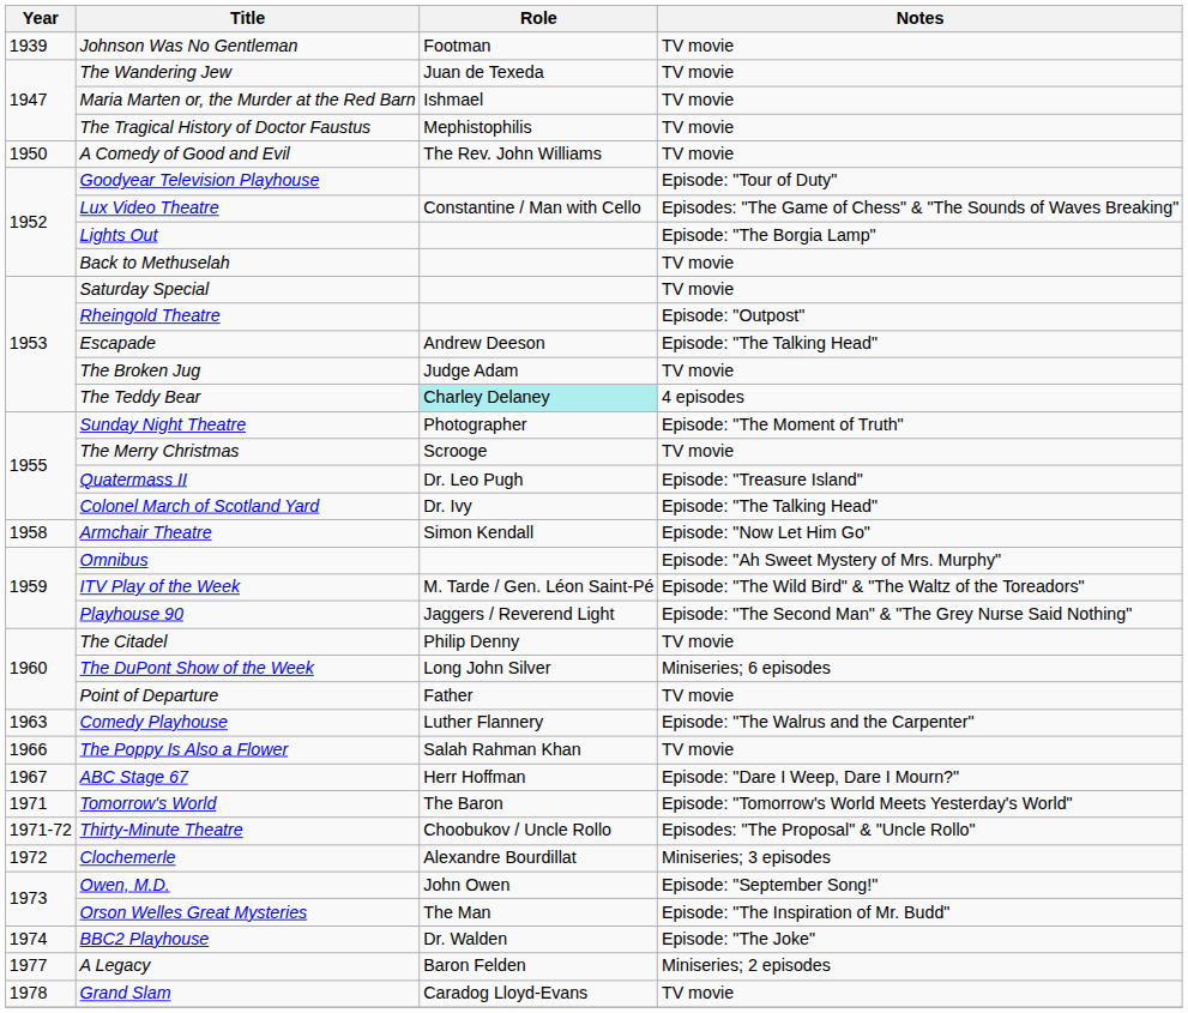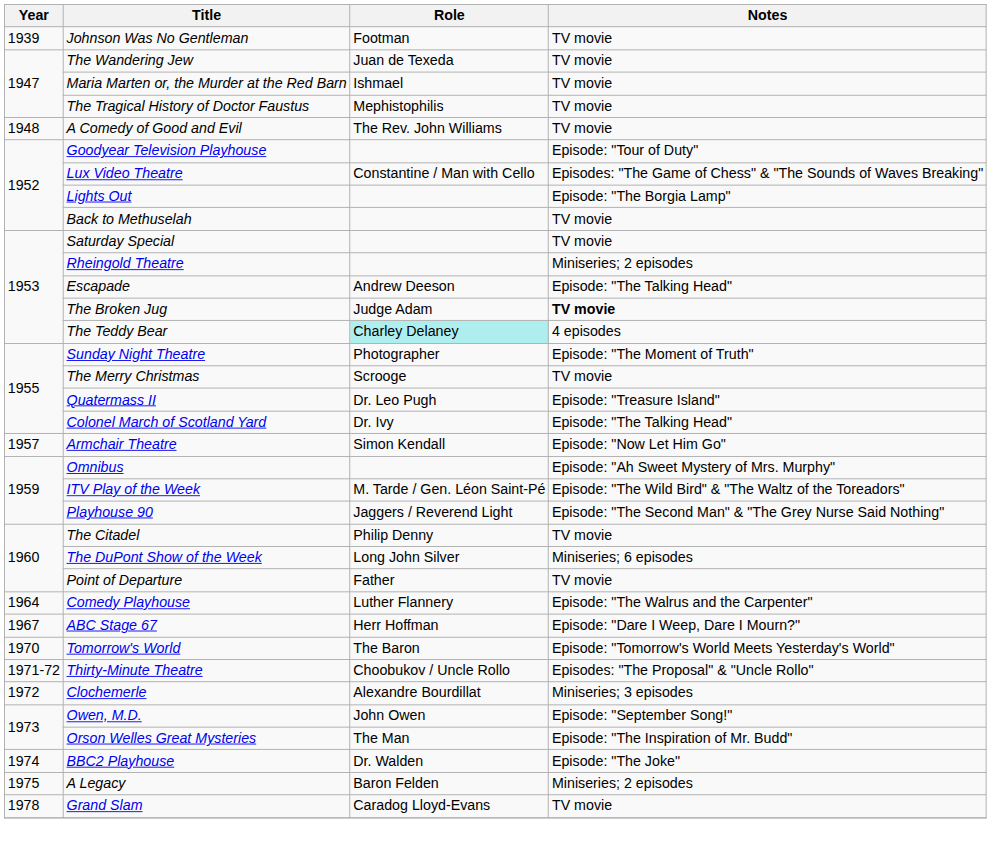 <table class="wikitable">
 <tr>
 <th>Year</th>
 <th>Title</th>
 <th>Role</th>
 <th>Notes</th>
 </tr>
 <tr>
 <td>1939</td>
 <td><em>Johnson Was No Gentleman</em></td>
 <td>Footman</td>
 <td>TV movie</td>
 </tr>
 <tr>
 <td rowspan="3">1947</td>
 <td><em>The Wandering Jew</em></td>
 <td>Juan de Texeda</td>
 <td>TV movie</td>
 </tr>
 <tr>
 <td><em>Maria Marten or, the Murder at the Red Barn</em></td>
 <td>Ishmael</td>
 <td>TV movie</td>
 </tr>
 <tr>
 <td><em>The Tragical History of Doctor Faustus</em></td>
 <td>Mephistophilis</td>
 <td>TV movie</td>
 </tr>
 <tr>
-<td>1950</td>
+<td>1948</td>
 <td><em>A Comedy of Good and Evil</em></td>
 <td>The Rev. John Williams</td>
 <td>TV movie</td>
 </tr>
 <tr>
 <td rowspan="4">1952</td>
 <td><em><a href='#'>Goodyear Television Playhouse</a></em></td>
 <td></td>
 <td>Episode: "Tour of Duty"</td>
 </tr>
 <tr>
 <td><em><a href='#'>Lux Video Theatre</a></em></td>
 <td>Constantine / Man with Cello</td>
 <td>Episodes: "The Game of Chess" & "The Sounds of Waves Breaking"</td>
 </tr>
 <tr>
 <td><a href='#'><em>Lights Out</em></a></td>
 <td></td>
 <td>Episode: "The Borgia Lamp"</td>
 </tr>
 <tr>
 <td><em>Back to Methuselah</em></td>
 <td></td>
 <td>TV movie</td>
 </tr>
 <tr>
 <td rowspan="5">1953</td>
 <td><em>Saturday Special</em></td>
 <td></td>
 <td>TV movie</td>
 </tr>
 <tr>
 <td><em><a href='#'>Rheingold Theatre</a></em></td>
 <td></td>
-<td>Episode: "Outpost"</td>
+<td>Miniseries; 2 episodes</td>
 </tr>
 <tr>
 <td><em>Escapade</em></td>
 <td>Andrew Deeson</td>
 <td>Episode: "The Talking Head"</td>
 </tr>
 <tr>
 <td><em>The Broken Jug</em></td>
 <td>Judge Adam</td>
-<td>TV movie</td>
+<td><strong>TV movie</strong></td>
 </tr>
 <tr>
 <td><em>The Teddy Bear</em></td>
 <td style="background: paleturquoise;">Charley Delaney</td>
 <td>4 episodes</td>
 </tr>
 <tr>
 <td rowspan="4">1955</td>
 <td><em><a href='#'>Sunday Night Theatre</a></em></td>
 <td>Photographer</td>
 <td>Episode: "The Moment of Truth"</td>
 </tr>
 <tr>
 <td><em>The Merry Christmas</em></td>
 <td>Scrooge</td>
 <td>TV movie</td>
 </tr>
 <tr>
 <td><em><a href='#'>Quatermass II</a></em></td>
 <td>Dr. Leo Pugh</td>
 <td>Episode: "Treasure Island"</td>
 </tr>
 <tr>
 <td><em><a href='#'>Colonel March of Scotland Yard</a></em></td>
 <td>Dr. Ivy</td>
 <td>Episode: "The Talking Head"</td>
 </tr>
 <tr>
-<td>1958</td>
+<td>1957</td>
 <td><em><a href='#'>Armchair Theatre</a></em></td>
 <td>Simon Kendall</td>
 <td>Episode: "Now Let Him Go"</td>
 </tr>
 <tr>
 <td rowspan="3">1959</td>
 <td><a href='#'><em>Omnibus</em></a></td>
 <td></td>
 <td>Episode: "Ah Sweet Mystery of Mrs. Murphy"</td>
 </tr>
 <tr>
 <td><em><a href='#'>ITV Play of the Week</a></em></td>
 <td>M. Tarde / Gen. Léon Saint-Pé</td>
 <td>Episode: "The Wild Bird" & "The Waltz of the Toreadors"</td>
 </tr>
 <tr>
 <td><em><a href='#'>Playhouse 90</a></em></td>
 <td>Jaggers / Reverend Light</td>
 <td>Episode: "The Second Man" & "The Grey Nurse Said Nothing"</td>
 </tr>
 <tr>
 <td rowspan="3">1960</td>
 <td><em>The Citadel</em></td>
 <td>Philip Denny</td>
 <td>TV movie</td>
 </tr>
 <tr>
 <td><em><a href='#'>The DuPont Show of the Week</a></em></td>
 <td>Long John Silver</td>
 <td>Miniseries; 6 episodes</td>
 </tr>
 <tr>
 <td><em>Point of Departure</em></td>
 <td>Father</td>
 <td>TV movie</td>
 </tr>
 <tr>
-<td>1963</td>
+<td>1964</td>
 <td><em><a href='#'>Comedy Playhouse</a></em></td>
 <td>Luther Flannery</td>
 <td>Episode: "The Walrus and the Carpenter"</td>
-</tr>
-<tr>
-<td>1966</td>
-<td><em><a href='#'>The Poppy Is Also a Flower</a></em></td>
-<td>Salah Rahman Khan</td>
-<td>TV movie</td>
 </tr>
 <tr>
 <td>1967</td>
 <td><em><a href='#'>ABC Stage 67</a></em></td>
 <td>Herr Hoffman</td>
 <td>Episode: "Dare I Weep, Dare I Mourn?"</td>
 </tr>
 <tr>
-<td>1971</td>
+<td>1970</td>
 <td><em><a href='#'>Tomorrow's World</a></em></td>
 <td>The Baron</td>
 <td>Episode: "Tomorrow's World Meets Yesterday's World"</td>
 </tr>
 <tr>
 <td>1971-72</td>
 <td><em><a href='#'>Thirty-Minute Theatre</a></em></td>
 <td>Choobukov / Uncle Rollo</td>
 <td>Episodes: "The Proposal" & "Uncle Rollo"</td>
 </tr>
 <tr>
 <td>1972</td>
 <td><a href='#'><em>Clochemerle</em></a></td>
 <td>Alexandre Bourdillat</td>
 <td>Miniseries; 3 episodes</td>
 </tr>
 <tr>
 <td rowspan="2">1973</td>
 <td><em><a href='#'>Owen, M.D.</a></em></td>
 <td>John Owen</td>
 <td>Episode: "September Song!"</td>
 </tr>
 <tr>
 <td><em><a href='#'>Orson Welles Great Mysteries</a></em></td>
 <td>The Man</td>
 <td>Episode: "The Inspiration of Mr. Budd"</td>
 </tr>
 <tr>
 <td>1974</td>
 <td><em><a href='#'>BBC2 Playhouse</a></em></td>
 <td>Dr. Walden</td>
 <td>Episode: "The Joke"</td>
 </tr>
 <tr>
-<td>1977</td>
+<td>1975</td>
 <td><em>A Legacy</em></td>
 <td>Baron Felden</td>
 <td>Miniseries; 2 episodes</td>
 </tr>
 <tr>
 <td>1978</td>
 <td><em><a href='#'>Grand Slam</a></em></td>
 <td>Caradog Lloyd-Evans</td>
 <td>TV movie</td>
 </tr>
 <tr>
 </tr>
 </table>
